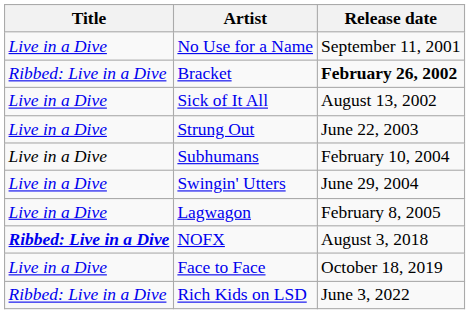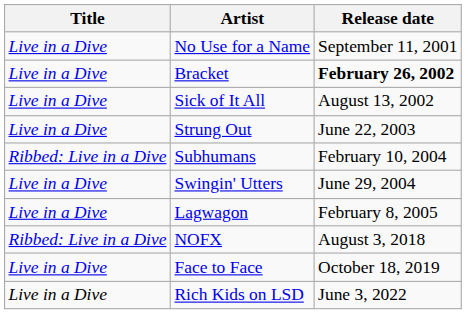 <table class="wikitable">
 <tr>
 <th>Title</th>
 <th>Artist</th>
 <th>Release date</th>
 </tr>
 <tr>
 <td><em><a href='#'>Live in a Dive</a></em></td>
 <td><a href='#'>No Use for a Name</a></td>
 <td>September 11, 2001</td>
 </tr>
 <tr>
-<td><em><a href='#'>Ribbed: Live in a Dive</a></em></td>
+<td><em><a href='#'>Live in a Dive</a></em></td>
 <td><a href='#'>Bracket</a></td>
 <td><strong>February 26, 2002</strong></td>
 </tr>
 <tr>
 <td><em><a href='#'>Live in a Dive</a></em></td>
 <td><a href='#'>Sick of It All</a></td>
 <td>August 13, 2002</td>
 </tr>
 <tr>
 <td><em><a href='#'>Live in a Dive</a></em></td>
 <td><a href='#'>Strung Out</a></td>
 <td>June 22, 2003</td>
 </tr>
 <tr>
-<td><em>Live in a Dive</em></td>
+<td><em><a href='#'>Ribbed: Live in a Dive</a></em></td>
 <td><a href='#'>Subhumans</a></td>
 <td>February 10, 2004</td>
 </tr>
 <tr>
 <td><em><a href='#'>Live in a Dive</a></em></td>
 <td><a href='#'>Swingin' Utters</a></td>
 <td>June 29, 2004</td>
 </tr>
 <tr>
 <td><em><a href='#'>Live in a Dive</a></em></td>
 <td><a href='#'>Lagwagon</a></td>
 <td>February 8, 2005</td>
 </tr>
 <tr>
-<td><strong><em><a href='#'>Ribbed: Live in a Dive</a></em></strong></td>
+<td><em><a href='#'>Ribbed: Live in a Dive</a></em></td>
 <td><a href='#'>NOFX</a></td>
 <td>August 3, 2018</td>
 </tr>
 <tr>
 <td><a href='#'><em>Live in a Dive</em></a></td>
 <td><a href='#'>Face to Face</a></td>
 <td>October 18, 2019</td>
 </tr>
 <tr>
-<td><em><a href='#'>Ribbed: Live in a Dive</a></em></td>
+<td><em>Live in a Dive</em></td>
 <td><a href='#'>Rich Kids on LSD</a></td>
 <td>June 3, 2022</td>
 </tr>
 </table>
